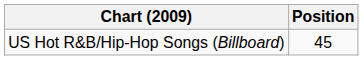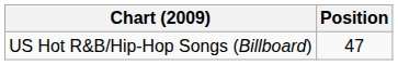 <table class="wikitable">
 <tr>
 <th>Chart (2009)</th>
 <th>Position</th>
 </tr>
 <tr>
 <td>US Hot R&B/Hip-Hop Songs (<em>Billboard</em>)</td>
-<td align="center">45</td>
+<td align="center">47</td>
 </tr>
 </table>
